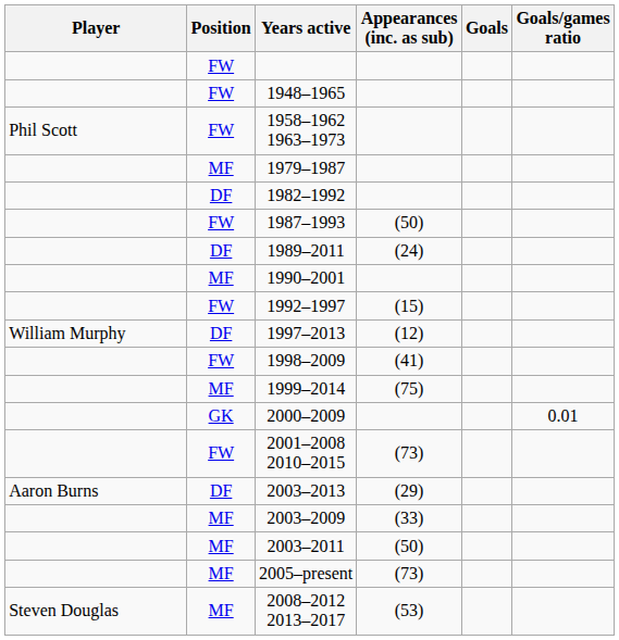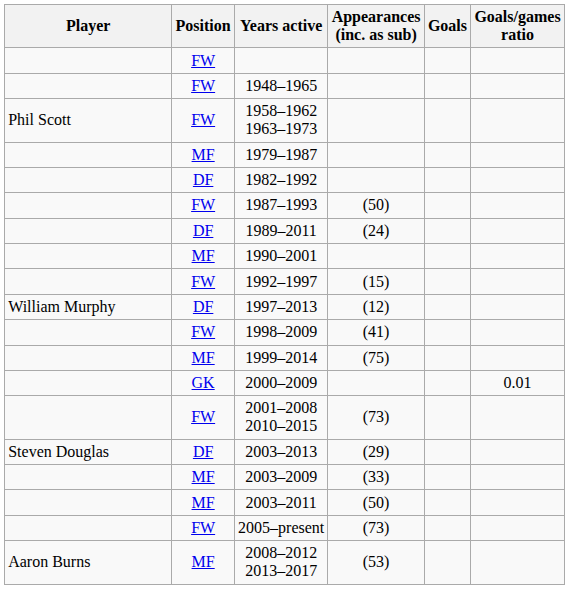 <table class="wikitable sortable" style="text-align: center;">
 <tr>
 <th style="width:10em">Player</th>
 <th>Position</th>
 <th>Years active</th>
 <th>Appearances<br>(inc. as sub)</th>
 <th>Goals</th>
 <th>Goals/games<br>ratio</th>
 </tr>
 <tr>
 <td align="left"> </td>
 <td><a href='#'>FW</a></td>
 <td></td>
 <td></td>
 <td></td>
 <td></td>
 </tr>
 <tr>
 <td align="left"> </td>
 <td><a href='#'>FW</a></td>
 <td>1948–1965</td>
 <td></td>
 <td></td>
 <td></td>
 </tr>
 <tr>
 <td align="left"> Phil Scott</td>
 <td><a href='#'>FW</a></td>
 <td>1958–1962<br>1963–1973</td>
 <td></td>
 <td></td>
 <td></td>
 </tr>
 <tr>
 <td align="left"> </td>
 <td><a href='#'>MF</a></td>
 <td>1979–1987</td>
 <td></td>
 <td></td>
 <td></td>
 </tr>
 <tr>
 <td align="left"> </td>
 <td><a href='#'>DF</a></td>
 <td>1982–1992</td>
 <td></td>
 <td></td>
 <td></td>
 </tr>
 <tr>
 <td align="left"> </td>
 <td><a href='#'>FW</a></td>
 <td>1987–1993</td>
 <td> (50)</td>
 <td></td>
 <td></td>
 </tr>
 <tr>
 <td align="left"> </td>
 <td><a href='#'>DF</a></td>
 <td>1989–2011</td>
 <td> (24)</td>
 <td></td>
 <td></td>
 </tr>
 <tr>
 <td align="left"> </td>
 <td><a href='#'>MF</a></td>
 <td>1990–2001</td>
 <td></td>
 <td></td>
 <td></td>
 </tr>
 <tr>
 <td align="left"> </td>
 <td><a href='#'>FW</a></td>
 <td>1992–1997</td>
 <td> (15)</td>
 <td></td>
 <td></td>
 </tr>
 <tr>
 <td align="left"> William Murphy</td>
 <td><a href='#'>DF</a></td>
 <td>1997–2013</td>
 <td> (12)</td>
 <td></td>
 <td></td>
 </tr>
 <tr>
 <td align="left"> </td>
 <td><a href='#'>FW</a></td>
 <td>1998–2009</td>
 <td> (41)</td>
 <td></td>
 <td></td>
 </tr>
 <tr>
 <td align="left"> </td>
 <td><a href='#'>MF</a></td>
 <td>1999–2014</td>
 <td> (75)</td>
 <td></td>
 <td></td>
 </tr>
 <tr>
 <td align="left"> </td>
 <td><a href='#'>GK</a></td>
 <td>2000–2009</td>
 <td></td>
 <td></td>
 <td>0.01</td>
 </tr>
 <tr>
 <td align="left"> </td>
 <td><a href='#'>FW</a></td>
 <td>2001–2008<br>2010–2015</td>
 <td> (73)</td>
 <td></td>
 <td></td>
 </tr>
 <tr>
-<td align="left"> Aaron Burns</td>
+<td align="left"> Steven Douglas</td>
 <td><a href='#'>DF</a></td>
 <td>2003–2013</td>
 <td> (29)</td>
 <td></td>
 <td></td>
 </tr>
 <tr>
 <td align="left"> </td>
 <td><a href='#'>MF</a></td>
 <td>2003–2009</td>
 <td> (33)</td>
 <td></td>
 <td></td>
 </tr>
 <tr>
 <td align="left"> </td>
 <td><a href='#'>MF</a></td>
 <td>2003–2011</td>
 <td> (50)</td>
 <td></td>
 <td></td>
 </tr>
 <tr>
 <td align="left"> <strong></strong></td>
-<td><a href='#'>MF</a></td>
+<td><a href='#'>FW</a></td>
 <td>2005–present</td>
 <td> (73)</td>
 <td></td>
 <td></td>
 </tr>
 <tr>
-<td align="left"> Steven Douglas</td>
+<td align="left"> Aaron Burns</td>
 <td><a href='#'>MF</a></td>
 <td>2008–2012<br>2013–2017</td>
 <td> (53)</td>
 <td></td>
 <td></td>
 </tr>
 </table>
